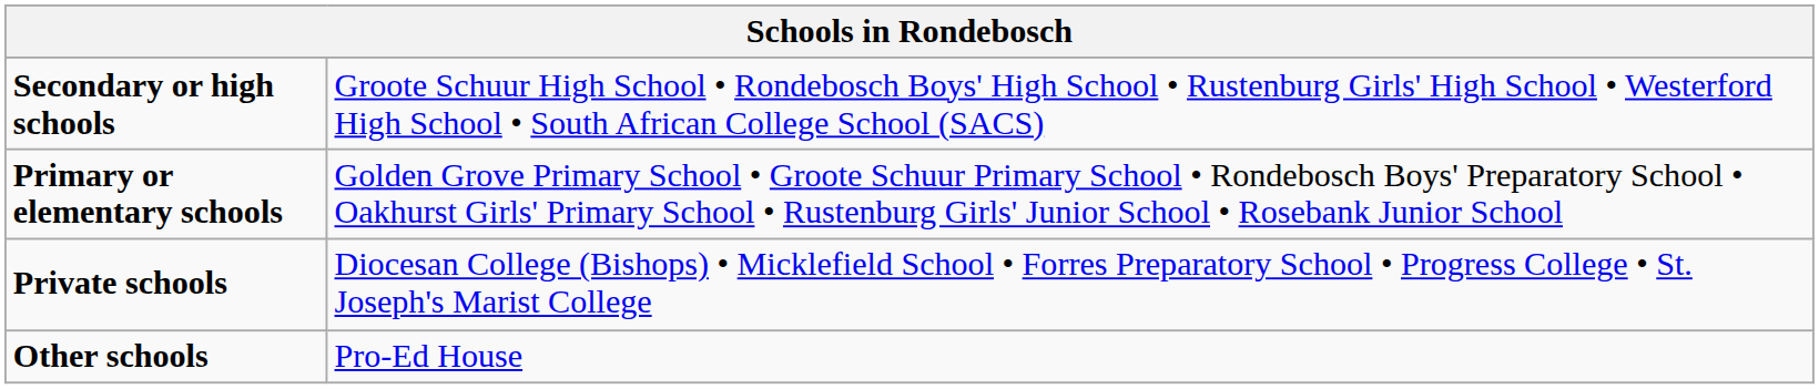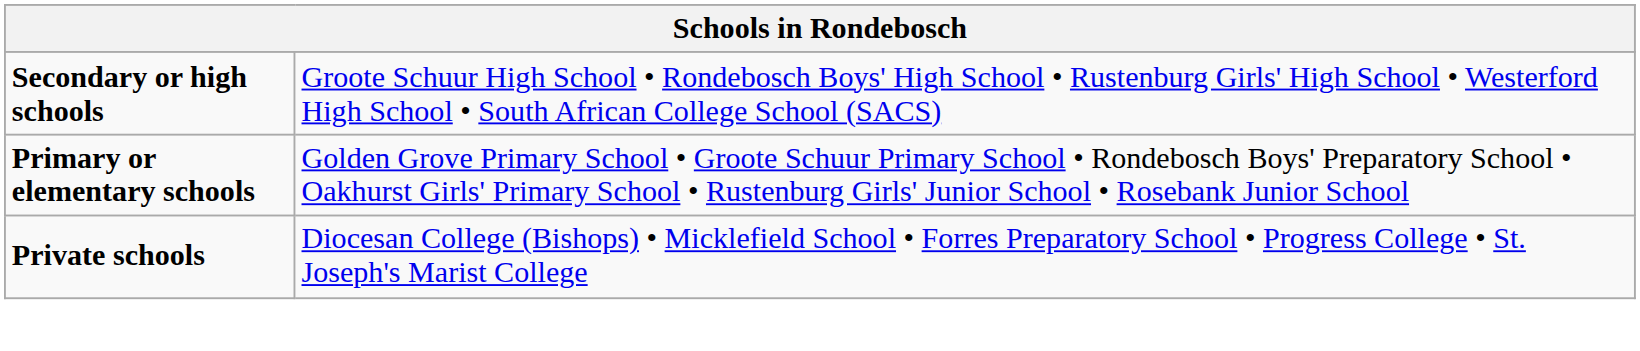 <table class="wikitable">
 <tr>
 <th colspan="2">Schools in Rondebosch</th>
 </tr>
 <tr>
 <td><strong>Secondary or high schools</strong></td>
 <td><a href='#'>Groote Schuur High School</a> • <a href='#'>Rondebosch Boys' High School</a> • <a href='#'>Rustenburg Girls' High School</a> • <a href='#'>Westerford High School</a> • <a href='#'>South African College School (SACS)</a></td>
 </tr>
 <tr>
 <td><strong>Primary or elementary schools</strong></td>
 <td><a href='#'>Golden Grove Primary School</a> •  <a href='#'>Groote Schuur Primary School</a> •  Rondebosch Boys' Preparatory School •  <a href='#'>Oakhurst Girls' Primary School</a> •  <a href='#'>Rustenburg Girls' Junior School</a> •  <a href='#'>Rosebank Junior School</a></td>
 </tr>
 <tr>
 <td><strong>Private schools</strong></td>
 <td><a href='#'>Diocesan College (Bishops)</a> • <a href='#'>Micklefield School</a> • <a href='#'>Forres Preparatory School</a> • <a href='#'>Progress College</a> • <a href='#'>St. Joseph's Marist College</a></td>
 </tr>
-<tr>
-<td><strong>Other schools</strong></td>
-<td><a href='#'>Pro-Ed House</a></td>
-</tr>
 </table>
